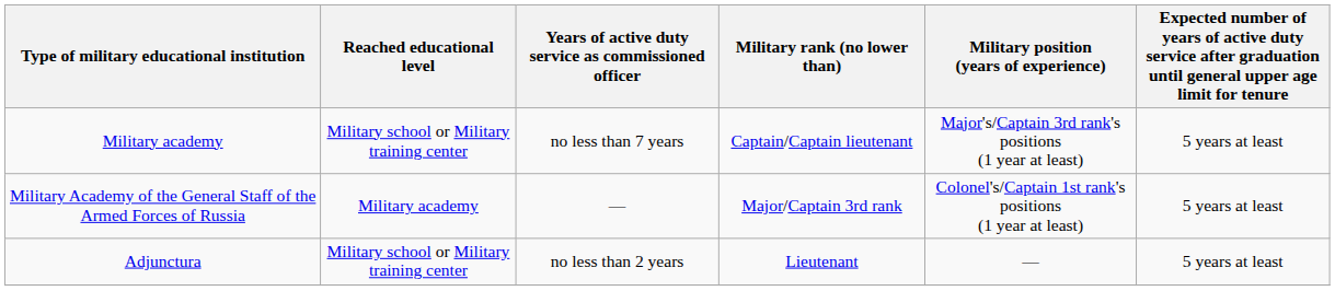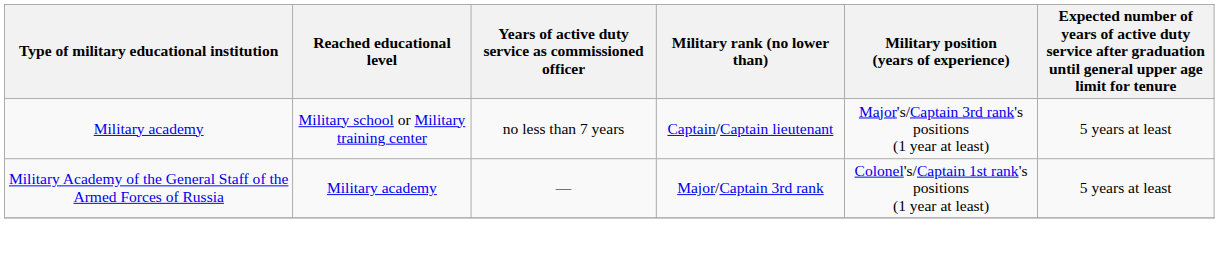 <table class="wikitable">
 <tr>
 <th style="text-align: center; width: 450px;">Type of military educational institution</th>
 <th style="text-align: center; width: 250px;">Reached educational level</th>
 <th style="text-align: center; width: 250px;">Years of active duty service as commissioned officer</th>
 <th style="text-align: center; width: 250px;">Military rank (no lower than)</th>
 <th style="text-align: center; width: 250px;">Military position<br>(years of experience)</th>
 <th style="text-align: center; width: 250px;">Expected number of years of active duty service after graduation until general upper age limit for tenure</th>
 </tr>
 <tr>
 <td style="text-align: center; width: 250px;"><a href='#'>Military academy</a></td>
 <td style="text-align: center; width: 250px;"><a href='#'>Military school</a> or <a href='#'>Military training center</a></td>
 <td style="text-align: center; width: 250px;">no less than 7 years</td>
 <td style="text-align: center; width: 250px;"><a href='#'>Captain</a>/<a href='#'>Captain lieutenant</a></td>
 <td style="text-align: center; width: 250px;"><a href='#'>Major</a>'s/<a href='#'>Captain 3rd rank</a>'s positions<br>(1 year at least)</td>
 <td style="text-align: center; width: 250px;">5 years at least</td>
 </tr>
 <tr>
 <td style="text-align: center; width: 450px;"><a href='#'>Military Academy of the General Staff of the Armed Forces of Russia</a></td>
 <td style="text-align: center; width: 250px;"><a href='#'>Military academy</a></td>
 <td style="text-align: center; width: 250px;">—</td>
 <td style="text-align: center; width: 250px;"><a href='#'>Major</a>/<a href='#'>Captain 3rd rank</a></td>
 <td style="text-align: center; width: 250px;"><a href='#'>Colonel</a>'s/<a href='#'>Captain 1st rank</a>'s positions<br>(1 year at least)</td>
 <td style="text-align: center; width: 250px;">5 years at least</td>
 </tr>
 <tr>
-<td style="text-align: center; width: 450px;"><a href='#'>Adjunctura</a></td>
-<td style="text-align: center; width: 250px;"><a href='#'>Military school</a> or <a href='#'>Military training center</a></td>
-<td style="text-align: center; width: 250px;">no less than 2 years</td>
-<td style="text-align: center; width: 250px;"><a href='#'>Lieutenant</a></td>
-<td style="text-align: center; width: 250px;">—</td>
-<td style="text-align: center; width: 250px;">5 years at least</td>
-</tr>
-<tr>
 </tr>
 </table>
